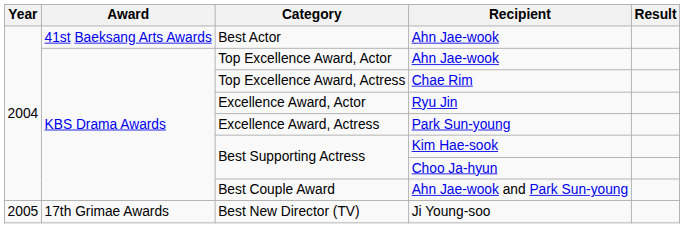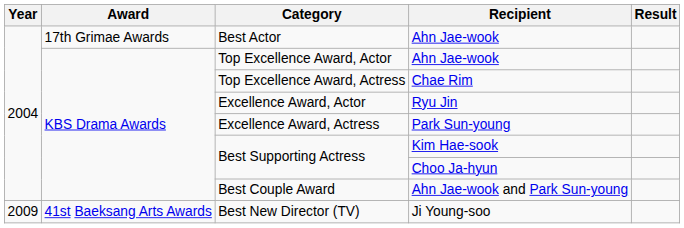 <table class="wikitable">
 <tr>
 <th>Year</th>
 <th>Award</th>
 <th>Category</th>
 <th>Recipient</th>
 <th>Result</th>
 </tr>
 <tr>
 <td rowspan=8>2004</td>
-<td><a href='#'>41st</a> <a href='#'>Baeksang Arts Awards</a></td>
+<td>17th Grimae Awards</td>
 <td>Best Actor</td>
 <td><a href='#'>Ahn Jae-wook</a></td>
 <td></td>
 </tr>
 <tr>
 <td rowspan=7><a href='#'>KBS Drama Awards</a></td>
 <td>Top Excellence Award, Actor</td>
 <td><a href='#'>Ahn Jae-wook</a></td>
 <td></td>
 </tr>
 <tr>
 <td>Top Excellence Award, Actress</td>
 <td><a href='#'>Chae Rim</a></td>
 <td></td>
 </tr>
 <tr>
 <td>Excellence Award, Actor</td>
 <td><a href='#'>Ryu Jin</a></td>
 <td></td>
 </tr>
 <tr>
 <td>Excellence Award, Actress</td>
 <td><a href='#'>Park Sun-young</a></td>
 <td></td>
 </tr>
 <tr>
 <td rowspan=2>Best Supporting Actress</td>
 <td><a href='#'>Kim Hae-sook</a></td>
 <td></td>
 </tr>
 <tr>
 <td><a href='#'>Choo Ja-hyun</a></td>
 <td></td>
 </tr>
 <tr>
 <td>Best Couple Award</td>
 <td><a href='#'>Ahn Jae-wook</a> and <a href='#'>Park Sun-young</a></td>
 <td></td>
 </tr>
 <tr>
-<td>2005</td>
-<td>17th Grimae Awards</td>
+<td>2009</td>
+<td><a href='#'>41st</a> <a href='#'>Baeksang Arts Awards</a></td>
 <td>Best New Director (TV)</td>
 <td>Ji Young-soo</td>
 <td></td>
 </tr>
 </table>
